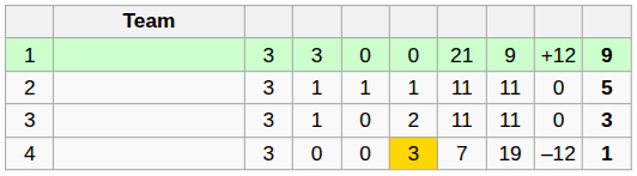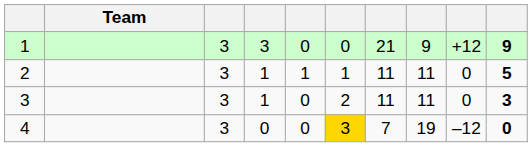 <table class="wikitable" style="text-align: center; font-size: 100%;">
 <tr>
 <th width="30"></th>
 <th width="140">Team</th>
 <th width="30"></th>
 <th width="30"></th>
 <th width="30"></th>
 <th width="30"></th>
 <th width="30"></th>
 <th width="30"></th>
 <th width="30"></th>
 <th width="30"></th>
 </tr>
 <tr style="background-color: #ccffcc;">
 <td>1</td>
 <td align=left><strong></strong></td>
 <td>3</td>
 <td>3</td>
 <td>0</td>
 <td>0</td>
 <td>21</td>
 <td>9</td>
 <td>+12</td>
 <td><strong>9</strong></td>
 </tr>
 <tr>
 <td>2</td>
 <td align=left></td>
 <td>3</td>
 <td>1</td>
 <td>1</td>
 <td>1</td>
 <td>11</td>
 <td>11</td>
 <td>0</td>
 <td><strong>5</strong></td>
 </tr>
 <tr>
 <td>3</td>
 <td align=left></td>
 <td>3</td>
 <td>1</td>
 <td>0</td>
 <td>2</td>
 <td>11</td>
 <td>11</td>
 <td>0</td>
 <td><strong>3</strong></td>
 </tr>
 <tr>
 <td>4</td>
 <td align=left></td>
 <td>3</td>
 <td>0</td>
 <td>0</td>
 <td style="background: gold;">3</td>
 <td>7</td>
 <td>19</td>
 <td>–12</td>
-<td><strong>1</strong></td>
+<td><strong>0</strong></td>
 </tr>
 </table>
